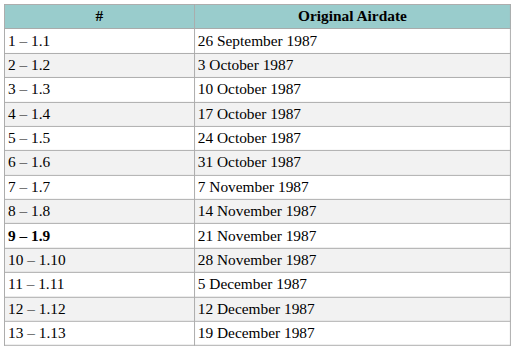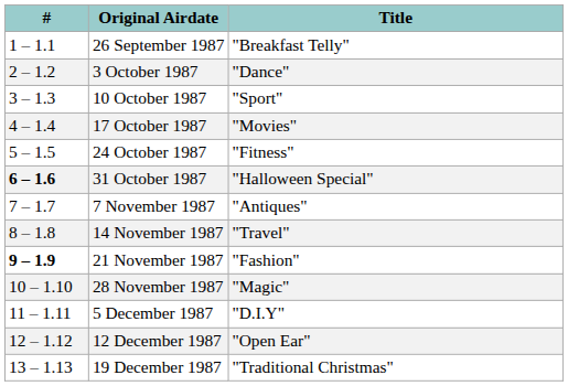 <table class="wikitable">
 <tr>
 <th style="background:#99CCCC; width:15%;">#</th>
 <th style="background:#99CCCC; width:25%;">Original Airdate</th>
+<th style="background:#99CCCC;">Title</th>
 </tr>
 <tr style="background:#fff;"|>
 <td>1 – 1.1</td>
 <td>26 September 1987</td>
+<td>"Breakfast Telly"</td>
 </tr>
 <tr style="background:#f2f2f2;">
 <td>2 – 1.2</td>
 <td>3 October 1987</td>
+<td>"Dance"</td>
 </tr>
 <tr style="background:#fff;"|>
 <td>3 – 1.3</td>
 <td>10 October 1987</td>
+<td>"Sport"</td>
 </tr>
 <tr style="background:#f2f2f2;"|>
 <td>4 – 1.4</td>
 <td>17 October 1987</td>
+<td>"Movies"</td>
 </tr>
 <tr style="background:#fff;"|>
 <td>5 – 1.5</td>
 <td>24 October 1987</td>
+<td>"Fitness"</td>
 </tr>
 <tr style="background:#f2f2f2;"|>
-<td>6 – 1.6</td>
+<td><strong>6 – 1.6</strong></td>
 <td>31 October 1987</td>
+<td>"Halloween Special"</td>
 </tr>
 <tr style="background:#fff;"|>
 <td>7 – 1.7</td>
 <td>7 November 1987</td>
+<td>"Antiques"</td>
 </tr>
 <tr style="background:#f2f2f2;"|>
 <td>8 – 1.8</td>
 <td>14 November 1987</td>
+<td>"Travel"</td>
 </tr>
 <tr style="background:#fff;"|>
 <td><strong>9 – 1.9</strong></td>
 <td>21 November 1987</td>
+<td>"Fashion"</td>
 </tr>
 <tr style="background:#f2f2f2;"|>
 <td>10 – 1.10</td>
 <td>28 November 1987</td>
+<td>"Magic"</td>
 </tr>
 <tr style="background:#fff;"|>
 <td>11 – 1.11</td>
 <td>5 December 1987</td>
+<td>"D.I.Y"</td>
 </tr>
 <tr style="background:#f2f2f2;"|>
 <td>12 – 1.12</td>
 <td>12 December 1987</td>
+<td>"Open Ear"</td>
 </tr>
 <tr style="background:#fff;"|>
 <td>13 – 1.13</td>
 <td>19 December 1987</td>
+<td>"Traditional Christmas"</td>
 </tr>
 </table>
